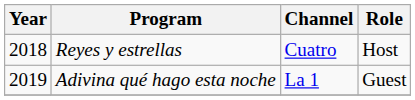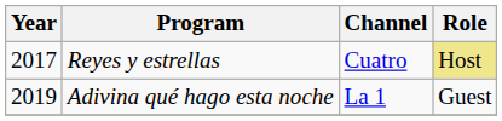 <table class="wikitable">
 <tr>
 <th>Year</th>
 <th>Program</th>
 <th>Channel</th>
 <th>Role</th>
 </tr>
 <tr>
-<td>2018</td>
+<td>2017</td>
 <td><em>Reyes y estrellas</em></td>
 <td><a href='#'>Cuatro</a></td>
-<td>Host</td>
+<td style="background: khaki;">Host</td>
 </tr>
 <tr>
 <td>2019</td>
 <td><em>Adivina qué hago esta noche</em></td>
 <td><a href='#'>La 1</a></td>
 <td>Guest</td>
 </tr>
 <tr>
 </tr>
 </table>
